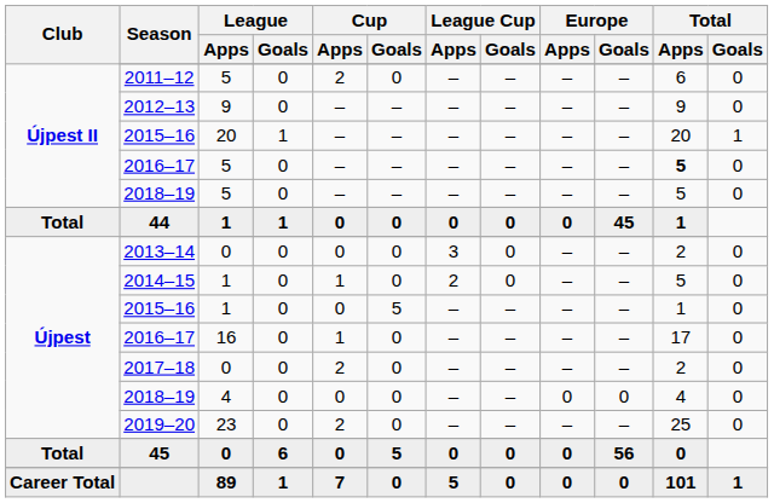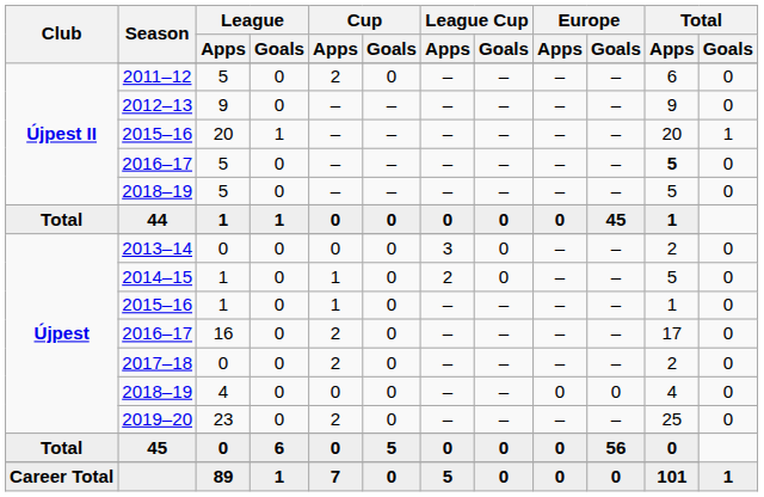 <table class="wikitable" style="font-size:90%; text-align: center;">
 <tr>
 <th rowspan="2">Club</th>
 <th rowspan="2">Season</th>
 <th colspan="2">League</th>
 <th colspan="2">Cup</th>
 <th colspan="2">League Cup</th>
 <th colspan="2">Europe</th>
 <th colspan="2">Total</th>
 </tr>
 <tr>
 <th>Apps</th>
 <th>Goals</th>
 <th>Apps</th>
 <th>Goals</th>
 <th>Apps</th>
 <th>Goals</th>
 <th>Apps</th>
 <th>Goals</th>
 <th>Apps</th>
 <th>Goals</th>
 </tr>
 <tr ||-||-||-|->
 <td rowspan="7" valign="center"><strong><a href='#'>Újpest II</a></strong></td>
 </tr>
 <tr>
 <td><a href='#'>2011–12</a></td>
 <td>5</td>
 <td>0</td>
 <td>2</td>
 <td>0</td>
 <td>–</td>
 <td>–</td>
 <td>–</td>
 <td>–</td>
 <td>6</td>
 <td>0</td>
 </tr>
 <tr>
 <td><a href='#'>2012–13</a></td>
 <td>9</td>
 <td>0</td>
 <td>–</td>
 <td>–</td>
 <td>–</td>
 <td>–</td>
 <td>–</td>
 <td>–</td>
 <td>9</td>
 <td>0</td>
 </tr>
 <tr>
 <td><a href='#'>2015–16</a></td>
 <td>20</td>
 <td>1</td>
 <td>–</td>
 <td>–</td>
 <td>–</td>
 <td>–</td>
 <td>–</td>
 <td>–</td>
 <td>20</td>
 <td>1</td>
 </tr>
 <tr>
 <td><a href='#'>2016–17</a></td>
 <td>5</td>
 <td>0</td>
 <td>–</td>
 <td>–</td>
 <td>–</td>
 <td>–</td>
 <td>–</td>
 <td>–</td>
 <td><strong>5</strong></td>
 <td>0</td>
 </tr>
 <tr>
 <td><a href='#'>2018–19</a></td>
 <td>5</td>
 <td>0</td>
 <td>–</td>
 <td>–</td>
 <td>–</td>
 <td>–</td>
 <td>–</td>
 <td>–</td>
 <td>5</td>
 <td>0</td>
 </tr>
 <tr>
 </tr>
 <tr style="font-weight:bold; background-color:#eeeeee;">
 <td>Total</td>
 <td>44</td>
 <td>1</td>
 <td>1</td>
 <td>0</td>
 <td>0</td>
 <td>0</td>
 <td>0</td>
 <td>0</td>
 <td>45</td>
 <td>1</td>
 </tr>
 <tr>
 <td rowspan="9" valign="center"><strong><a href='#'>Újpest</a></strong></td>
 </tr>
 <tr>
 <td><a href='#'>2013–14</a></td>
 <td>0</td>
 <td>0</td>
 <td>0</td>
 <td>0</td>
 <td>3</td>
 <td>0</td>
 <td>–</td>
 <td>–</td>
 <td>2</td>
 <td>0</td>
 </tr>
 <tr>
 <td><a href='#'>2014–15</a></td>
 <td>1</td>
 <td>0</td>
 <td>1</td>
 <td>0</td>
 <td>2</td>
 <td>0</td>
 <td>–</td>
 <td>–</td>
 <td>5</td>
 <td>0</td>
 </tr>
 <tr>
 <td><a href='#'>2015–16</a></td>
 <td>1</td>
 <td>0</td>
+<td>1</td>
 <td>0</td>
-<td>5</td>
 <td>–</td>
 <td>–</td>
 <td>–</td>
 <td>–</td>
 <td>1</td>
 <td>0</td>
 </tr>
 <tr>
 <td><a href='#'>2016–17</a></td>
 <td>16</td>
 <td>0</td>
-<td>1</td>
+<td>2</td>
 <td>0</td>
 <td>–</td>
 <td>–</td>
 <td>–</td>
 <td>–</td>
 <td>17</td>
 <td>0</td>
 </tr>
 <tr>
 <td><a href='#'>2017–18</a></td>
 <td>0</td>
 <td>0</td>
 <td>2</td>
 <td>0</td>
 <td>–</td>
 <td>–</td>
 <td>–</td>
 <td>–</td>
 <td>2</td>
 <td>0</td>
 </tr>
 <tr>
 <td><a href='#'>2018–19</a></td>
 <td>4</td>
 <td>0</td>
 <td>0</td>
 <td>0</td>
 <td>–</td>
 <td>–</td>
 <td>0</td>
 <td>0</td>
 <td>4</td>
 <td>0</td>
 </tr>
 <tr>
 <td><a href='#'>2019–20</a></td>
 <td>23</td>
 <td>0</td>
 <td>2</td>
 <td>0</td>
 <td>–</td>
 <td>–</td>
 <td>–</td>
 <td>–</td>
 <td>25</td>
 <td>0</td>
 </tr>
 <tr>
 </tr>
 <tr style="font-weight:bold; background-color:#eeeeee;">
 <td>Total</td>
 <td>45</td>
 <td>0</td>
 <td>6</td>
 <td>0</td>
 <td>5</td>
 <td>0</td>
 <td>0</td>
 <td>0</td>
 <td>56</td>
 <td>0</td>
 </tr>
 <tr>
 </tr>
 <tr style="font-weight:bold; background-color:#eeeeee;">
 <td rowspan="2" valign="top"><strong>Career Total</strong></td>
 <td></td>
 <td><strong>89</strong></td>
 <td><strong>1</strong></td>
 <td><strong>7</strong></td>
 <td><strong>0</strong></td>
 <td><strong>5</strong></td>
 <td><strong>0</strong></td>
 <td><strong>0</strong></td>
 <td><strong>0</strong></td>
 <td><strong>101</strong></td>
 <td><strong>1</strong></td>
 </tr>
 </table>
